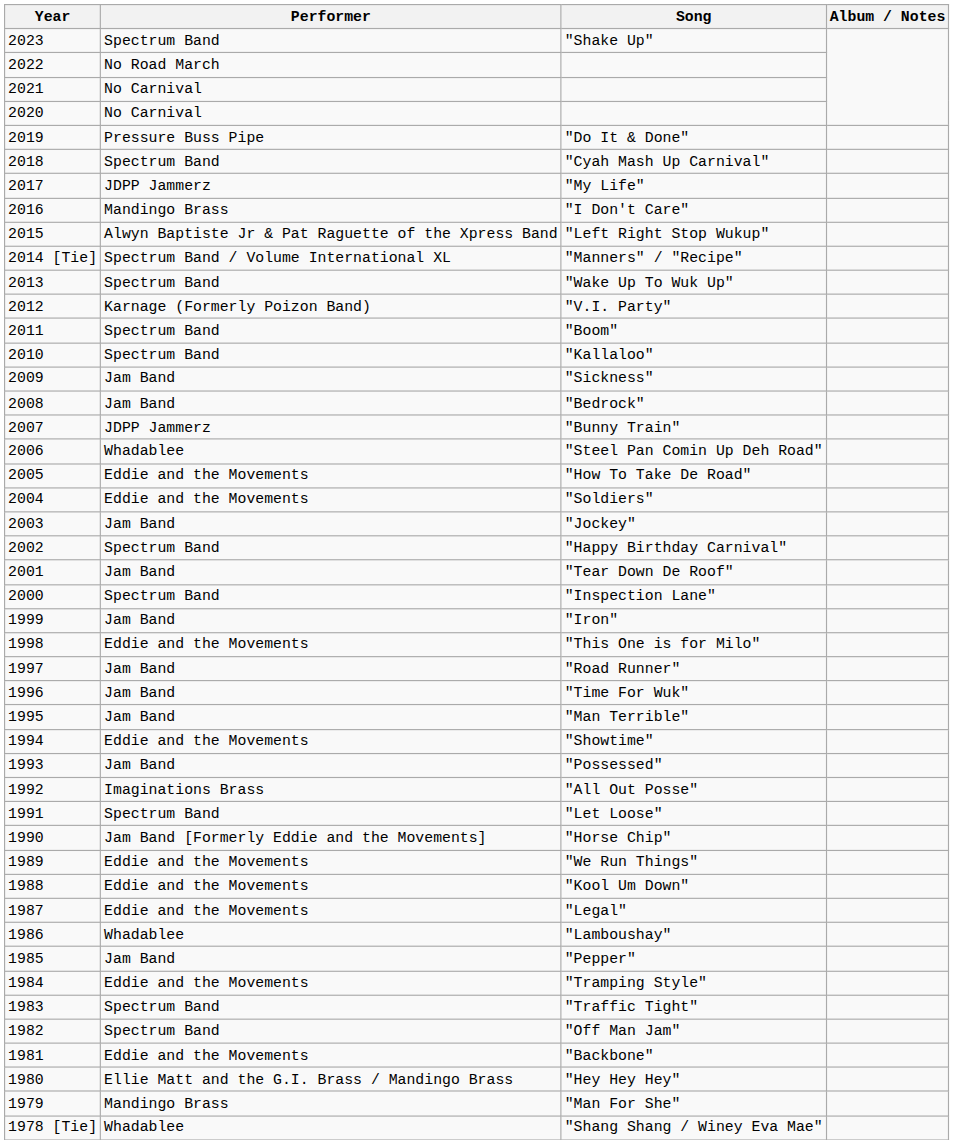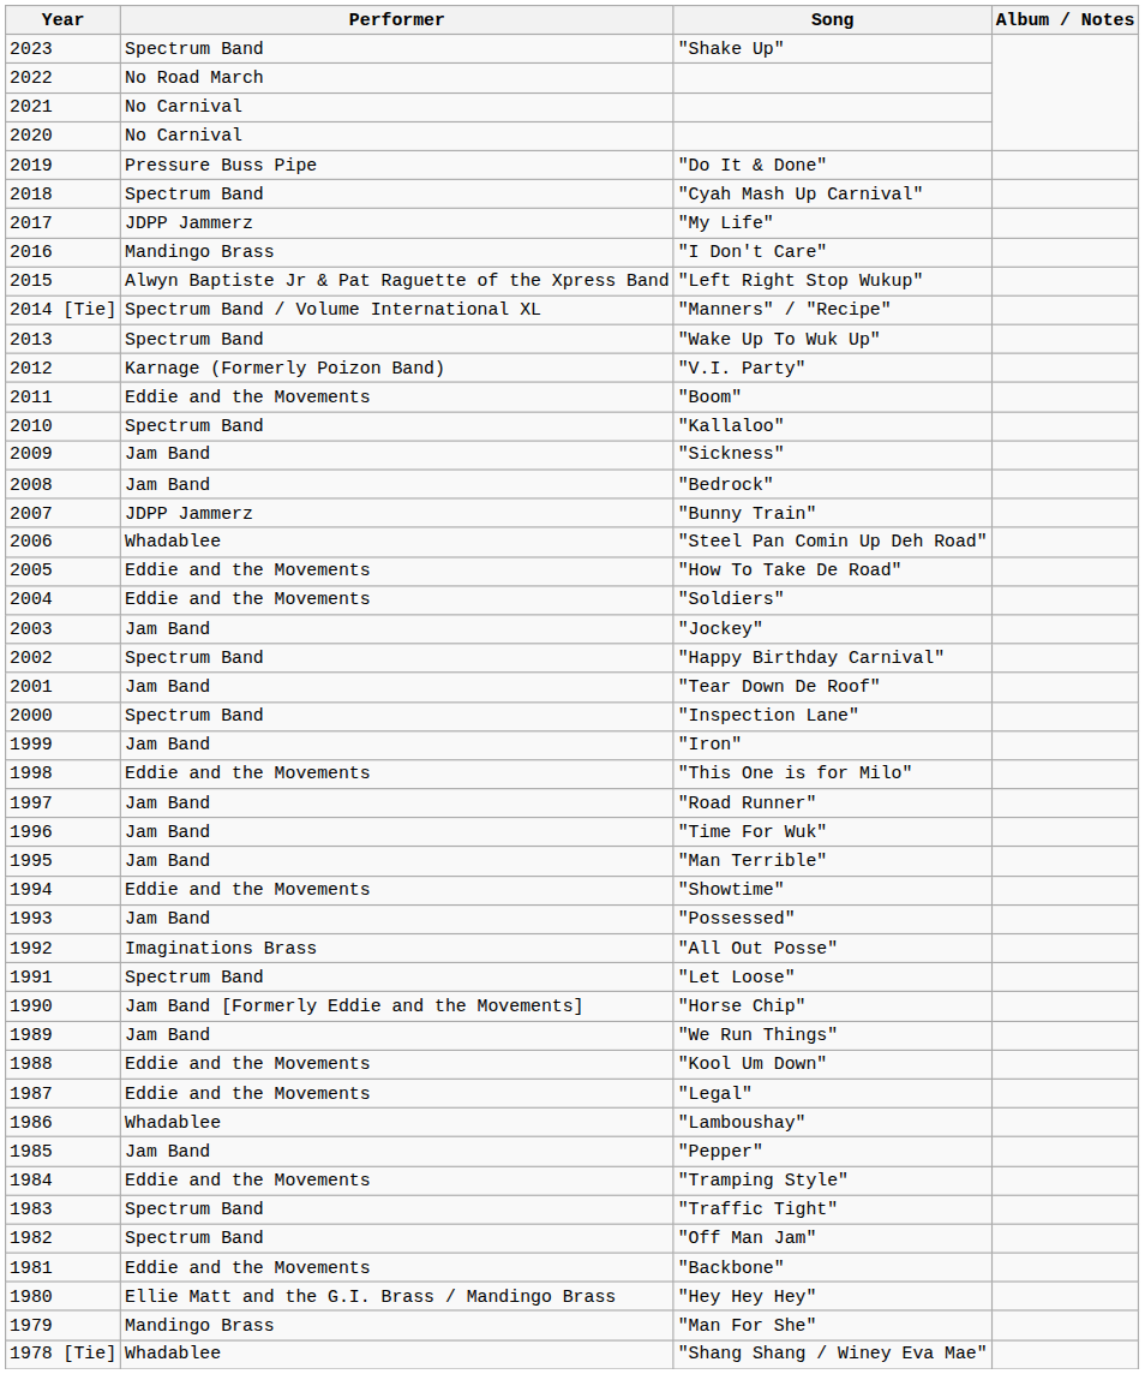 <table class="wikitable sortable">
 <tr>
 <th>Year</th>
 <th>Performer</th>
 <th>Song</th>
 <th>Album / Notes</th>
 </tr>
 <tr>
 <td>2023</td>
 <td>Spectrum Band</td>
 <td>"Shake Up"</td>
 </tr>
 <tr>
 <td>2022</td>
 <td>No Road March</td>
 <td></td>
 </tr>
 <tr>
 <td>2021</td>
 <td>No Carnival</td>
 <td></td>
 </tr>
 <tr>
 <td>2020</td>
 <td>No Carnival</td>
 <td></td>
 </tr>
 <tr>
 <td>2019</td>
 <td>Pressure Buss Pipe</td>
 <td>"Do It & Done"</td>
 <td></td>
 </tr>
 <tr>
 <td>2018</td>
 <td>Spectrum Band</td>
 <td>"Cyah Mash Up Carnival"</td>
 <td></td>
 </tr>
 <tr>
 <td>2017</td>
 <td>JDPP Jammerz</td>
 <td>"My Life"</td>
 <td></td>
 </tr>
 <tr>
 <td>2016</td>
 <td>Mandingo Brass</td>
 <td>"I Don't Care"</td>
 <td></td>
 </tr>
 <tr>
 <td>2015</td>
 <td>Alwyn Baptiste Jr & Pat Raguette of the Xpress Band</td>
 <td>"Left Right Stop Wukup"</td>
 <td></td>
 </tr>
 <tr>
 <td>2014 [Tie]</td>
 <td>Spectrum Band / Volume International XL</td>
 <td>"Manners" / "Recipe"</td>
 <td></td>
 </tr>
 <tr>
 <td>2013</td>
 <td>Spectrum Band</td>
 <td>"Wake Up To Wuk Up"</td>
 <td></td>
 </tr>
 <tr>
 <td>2012</td>
 <td>Karnage (Formerly Poizon Band)</td>
 <td>"V.I. Party"</td>
 <td></td>
 </tr>
 <tr>
 <td>2011</td>
-<td>Spectrum Band</td>
+<td>Eddie and the Movements</td>
 <td>"Boom"</td>
 <td></td>
 </tr>
 <tr>
 <td>2010</td>
 <td>Spectrum Band</td>
 <td>"Kallaloo"</td>
 <td></td>
 </tr>
 <tr>
 <td>2009</td>
 <td>Jam Band</td>
 <td>"Sickness"</td>
 <td></td>
 </tr>
 <tr>
 <td>2008</td>
 <td>Jam Band</td>
 <td>"Bedrock"</td>
 <td></td>
 </tr>
 <tr>
 <td>2007</td>
 <td>JDPP Jammerz</td>
 <td>"Bunny Train"</td>
 <td></td>
 </tr>
 <tr>
 <td>2006</td>
 <td>Whadablee</td>
 <td>"Steel Pan Comin Up Deh Road"</td>
 <td></td>
 </tr>
 <tr>
 <td>2005</td>
 <td>Eddie and the Movements</td>
 <td>"How To Take De Road"</td>
 <td></td>
 </tr>
 <tr>
 <td>2004</td>
 <td>Eddie and the Movements</td>
 <td>"Soldiers"</td>
 <td></td>
 </tr>
 <tr>
 <td>2003</td>
 <td>Jam Band</td>
 <td>"Jockey"</td>
 <td></td>
 </tr>
 <tr>
 <td>2002</td>
 <td>Spectrum Band</td>
 <td>"Happy Birthday Carnival"</td>
 <td></td>
 </tr>
 <tr>
 <td>2001</td>
 <td>Jam Band</td>
 <td>"Tear Down De Roof"</td>
 <td></td>
 </tr>
 <tr>
 <td>2000</td>
 <td>Spectrum Band</td>
 <td>"Inspection Lane"</td>
 <td></td>
 </tr>
 <tr>
 <td>1999</td>
 <td>Jam Band</td>
 <td>"Iron"</td>
 <td></td>
 </tr>
 <tr>
 <td>1998</td>
 <td>Eddie and the Movements</td>
 <td>"This One is for Milo"</td>
 <td></td>
 </tr>
 <tr>
 <td>1997</td>
 <td>Jam Band</td>
 <td>"Road Runner"</td>
 <td></td>
 </tr>
 <tr>
 <td>1996</td>
 <td>Jam Band</td>
 <td>"Time For Wuk"</td>
 <td></td>
 </tr>
 <tr>
 <td>1995</td>
 <td>Jam Band</td>
 <td>"Man Terrible"</td>
 <td></td>
 </tr>
 <tr>
 <td>1994</td>
 <td>Eddie and the Movements</td>
 <td>"Showtime"</td>
 <td></td>
 </tr>
 <tr>
 <td>1993</td>
 <td>Jam Band</td>
 <td>"Possessed"</td>
 <td></td>
 </tr>
 <tr>
 <td>1992</td>
 <td>Imaginations Brass</td>
 <td>"All Out Posse"</td>
 <td></td>
 </tr>
 <tr>
 <td>1991</td>
 <td>Spectrum Band</td>
 <td>"Let Loose"</td>
 <td></td>
 </tr>
 <tr>
 <td>1990</td>
 <td>Jam Band [Formerly Eddie and the Movements]</td>
 <td>"Horse Chip"</td>
 <td></td>
 </tr>
 <tr>
 <td>1989</td>
-<td>Eddie and the Movements</td>
+<td>Jam Band</td>
 <td>"We Run Things"</td>
 <td></td>
 </tr>
 <tr>
 <td>1988</td>
 <td>Eddie and the Movements</td>
 <td>"Kool Um Down"</td>
 <td></td>
 </tr>
 <tr>
 <td>1987</td>
 <td>Eddie and the Movements</td>
 <td>"Legal"</td>
 <td></td>
 </tr>
 <tr>
 <td>1986</td>
 <td>Whadablee</td>
 <td>"Lamboushay"</td>
 <td></td>
 </tr>
 <tr>
 <td>1985</td>
 <td>Jam Band</td>
 <td>"Pepper"</td>
 <td></td>
 </tr>
 <tr>
 <td>1984</td>
 <td>Eddie and the Movements</td>
 <td>"Tramping Style"</td>
 <td></td>
 </tr>
 <tr>
 <td>1983</td>
 <td>Spectrum Band</td>
 <td>"Traffic Tight"</td>
 <td></td>
 </tr>
 <tr>
 <td>1982</td>
 <td>Spectrum Band</td>
 <td>"Off Man Jam"</td>
 <td></td>
 </tr>
 <tr>
 <td>1981</td>
 <td>Eddie and the Movements</td>
 <td>"Backbone"</td>
 <td></td>
 </tr>
 <tr>
 <td>1980</td>
 <td>Ellie Matt and the G.I. Brass / Mandingo Brass</td>
 <td>"Hey Hey Hey"</td>
 <td></td>
 </tr>
 <tr>
 <td>1979</td>
 <td>Mandingo Brass</td>
 <td>"Man For She"</td>
 <td></td>
 </tr>
 <tr>
 <td>1978 [Tie]</td>
 <td>Whadablee</td>
 <td>"Shang Shang / Winey Eva Mae"</td>
 <td></td>
 </tr>
 </table>
